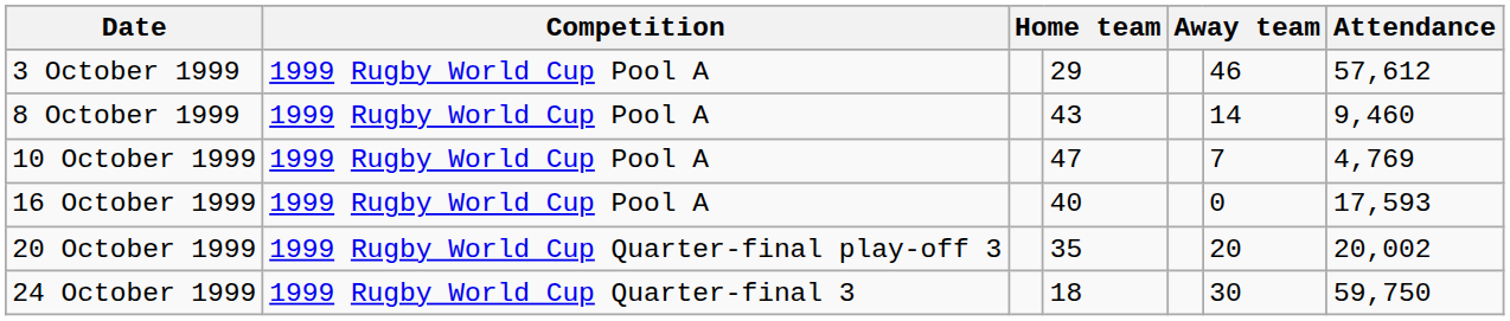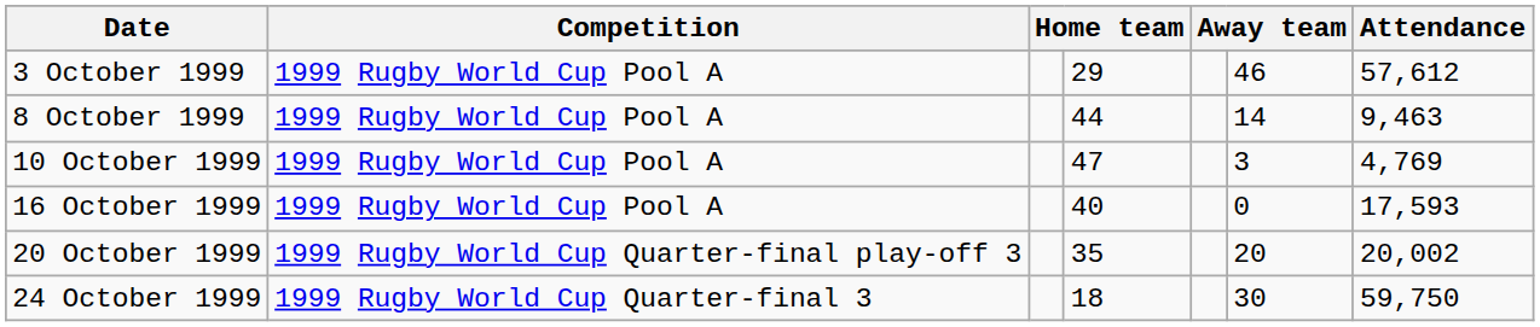 <table class="wikitable">
 <tr>
 <th>Date</th>
 <th>Competition</th>
 <th colspan=2>Home team</th>
 <th colspan=2>Away team</th>
 <th>Attendance</th>
 </tr>
 <tr>
 <td>3 October 1999</td>
 <td><a href='#'>1999</a> <a href='#'>Rugby World Cup</a> Pool A</td>
 <td></td>
 <td>29</td>
 <td></td>
 <td>46</td>
 <td>57,612</td>
 </tr>
 <tr>
 <td>8 October 1999</td>
 <td><a href='#'>1999</a> <a href='#'>Rugby World Cup</a> Pool A</td>
 <td></td>
-<td>43</td>
+<td>44</td>
 <td></td>
 <td>14</td>
-<td>9,460</td>
+<td>9,463</td>
 </tr>
 <tr>
 <td>10 October 1999</td>
 <td><a href='#'>1999</a> <a href='#'>Rugby World Cup</a> Pool A</td>
 <td></td>
 <td>47</td>
 <td></td>
-<td>7</td>
+<td>3</td>
 <td>4,769</td>
 </tr>
 <tr>
 <td>16 October 1999</td>
 <td><a href='#'>1999</a> <a href='#'>Rugby World Cup</a> Pool A</td>
 <td></td>
 <td>40</td>
 <td></td>
 <td>0</td>
 <td>17,593</td>
 </tr>
 <tr>
 <td>20 October 1999</td>
 <td><a href='#'>1999</a> <a href='#'>Rugby World Cup</a> Quarter-final play-off 3</td>
 <td></td>
 <td>35</td>
 <td></td>
 <td>20</td>
 <td>20,002</td>
 </tr>
 <tr>
 <td>24 October 1999</td>
 <td><a href='#'>1999</a> <a href='#'>Rugby World Cup</a> Quarter-final 3</td>
 <td></td>
 <td>18</td>
 <td></td>
 <td>30</td>
 <td>59,750</td>
 </tr>
 </table>
